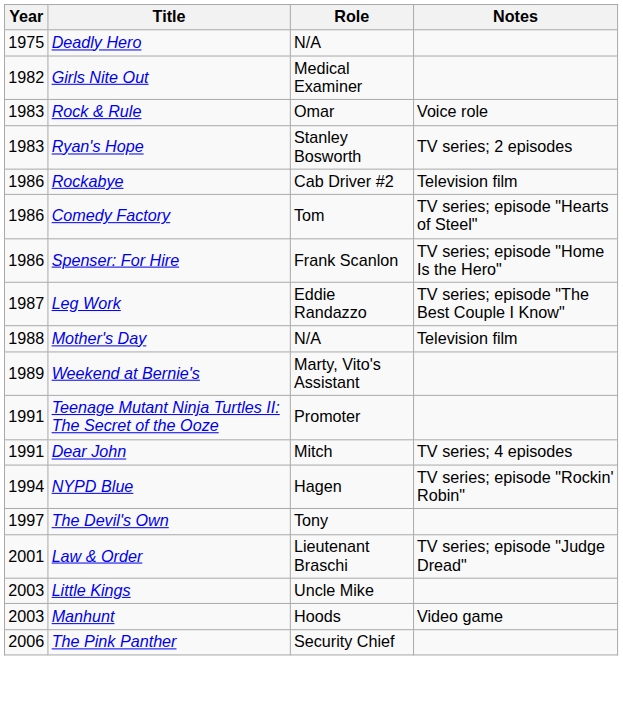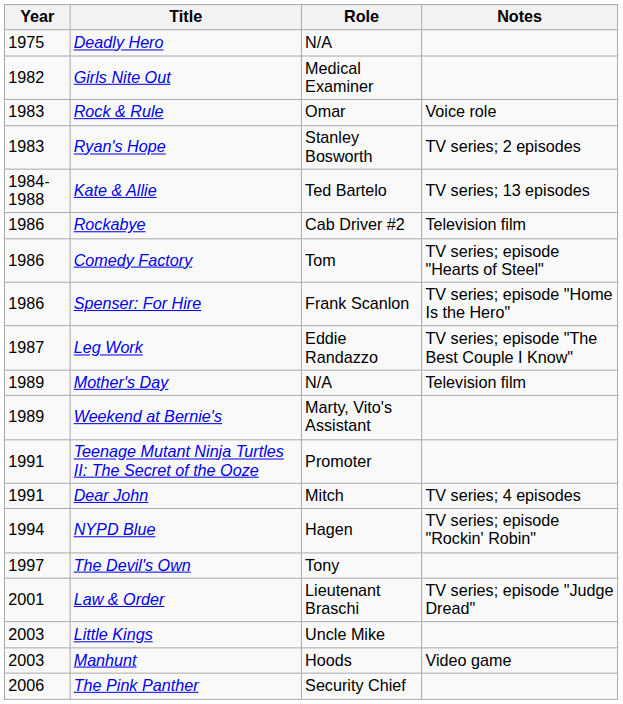 <table class="wikitable sortable">
 <tr>
 <th>Year</th>
 <th>Title</th>
 <th>Role</th>
 <th class="unsortable">Notes</th>
 </tr>
 <tr>
 <td>1975</td>
 <td><em><a href='#'>Deadly Hero</a></em></td>
 <td>N/A</td>
 <td></td>
 </tr>
 <tr>
 <td>1982</td>
 <td><em><a href='#'>Girls Nite Out</a></em></td>
 <td>Medical Examiner</td>
 <td></td>
 </tr>
 <tr>
 <td>1983</td>
 <td><em><a href='#'>Rock & Rule</a></em></td>
 <td>Omar</td>
 <td>Voice role</td>
 </tr>
 <tr>
 <td>1983</td>
 <td><em><a href='#'>Ryan's Hope</a></em></td>
 <td>Stanley Bosworth</td>
 <td>TV series; 2 episodes</td>
 </tr>
 <tr>
+<td>1984-1988</td>
+<td><em><a href='#'>Kate & Allie</a></em></td>
+<td>Ted Bartelo</td>
+<td>TV series; 13 episodes</td>
+</tr>
+<tr>
 <td>1986</td>
 <td><em><a href='#'>Rockabye</a></em></td>
 <td>Cab Driver #2</td>
 <td>Television film</td>
 </tr>
 <tr>
 <td>1986</td>
 <td><em><a href='#'>Comedy Factory</a></em></td>
 <td>Tom</td>
 <td>TV series; episode "Hearts of Steel"</td>
 </tr>
 <tr>
 <td>1986</td>
 <td><em><a href='#'>Spenser: For Hire</a></em></td>
 <td>Frank Scanlon</td>
 <td>TV series; episode "Home Is the Hero"</td>
 </tr>
 <tr>
 <td>1987</td>
 <td><em><a href='#'>Leg Work</a></em></td>
 <td>Eddie Randazzo</td>
 <td>TV series; episode "The Best Couple I Know"</td>
 </tr>
 <tr>
-<td>1988</td>
+<td>1989</td>
 <td><em><a href='#'>Mother's Day</a></em></td>
 <td>N/A</td>
 <td>Television film</td>
 </tr>
 <tr>
 <td>1989</td>
 <td><em><a href='#'>Weekend at Bernie's</a></em></td>
 <td>Marty, Vito's Assistant</td>
 <td></td>
 </tr>
 <tr>
 <td>1991</td>
 <td><em><a href='#'>Teenage Mutant Ninja Turtles II: The Secret of the Ooze</a></em></td>
 <td>Promoter</td>
 <td></td>
 </tr>
 <tr>
 <td>1991</td>
 <td><em><a href='#'>Dear John</a></em></td>
 <td>Mitch</td>
 <td>TV series; 4 episodes</td>
 </tr>
 <tr>
 <td>1994</td>
 <td><em><a href='#'>NYPD Blue</a></em></td>
 <td>Hagen</td>
 <td>TV series; episode "Rockin' Robin"</td>
 </tr>
 <tr>
 <td>1997</td>
 <td><em><a href='#'>The Devil's Own</a></em></td>
 <td>Tony</td>
 <td></td>
 </tr>
 <tr>
 <td>2001</td>
 <td><em><a href='#'>Law & Order</a></em></td>
 <td>Lieutenant Braschi</td>
 <td>TV series; episode "Judge Dread"</td>
 </tr>
 <tr>
 <td>2003</td>
 <td><em><a href='#'>Little Kings</a></em></td>
 <td>Uncle Mike</td>
 <td></td>
 </tr>
 <tr>
 <td>2003</td>
 <td><em><a href='#'>Manhunt</a></em></td>
 <td>Hoods</td>
 <td>Video game</td>
 </tr>
 <tr>
 <td>2006</td>
 <td><em><a href='#'>The Pink Panther</a></em></td>
 <td>Security Chief</td>
 <td></td>
 </tr>
 </table>
